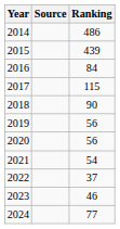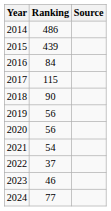 <table class="wikitable" style="text-align:center; font-size: 95%;">
 <tr>
 <th>Year</th>
+<th>Ranking</th>
 <th>Source</th>
-<th>Ranking</th>
 </tr>
 <tr>
 <td>2014</td>
+<td>486</td>
 <td></td>
-<td>486</td>
 </tr>
 <tr>
 <td>2015</td>
+<td>439</td>
 <td></td>
-<td>439</td>
 </tr>
 <tr>
 <td>2016</td>
+<td>84</td>
 <td></td>
-<td>84</td>
 </tr>
 <tr>
 <td>2017</td>
+<td>115</td>
 <td></td>
-<td>115</td>
 </tr>
 <tr>
 <td>2018</td>
+<td>90</td>
 <td></td>
-<td>90</td>
 </tr>
 <tr>
 <td>2019</td>
+<td>56</td>
 <td></td>
-<td>56</td>
 </tr>
 <tr>
 <td>2020</td>
+<td>56</td>
 <td></td>
-<td>56</td>
 </tr>
 <tr>
 <td>2021</td>
+<td>54</td>
 <td></td>
-<td>54</td>
 </tr>
 <tr>
 <td>2022</td>
+<td>37</td>
 <td></td>
-<td>37</td>
 </tr>
 <tr>
 <td>2023</td>
+<td>46</td>
 <td></td>
-<td>46</td>
 </tr>
 <tr>
 <td>2024</td>
+<td>77</td>
 <td></td>
-<td>77</td>
 </tr>
 </table>
